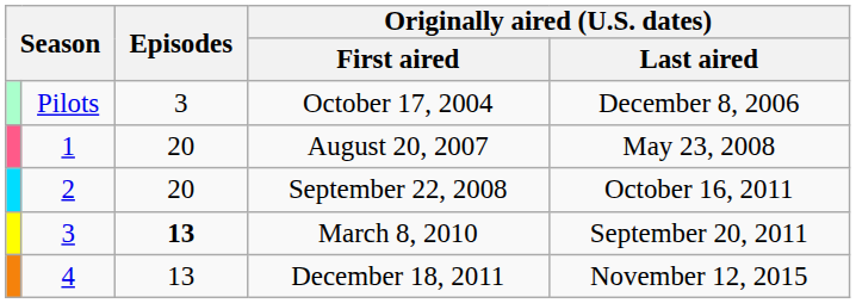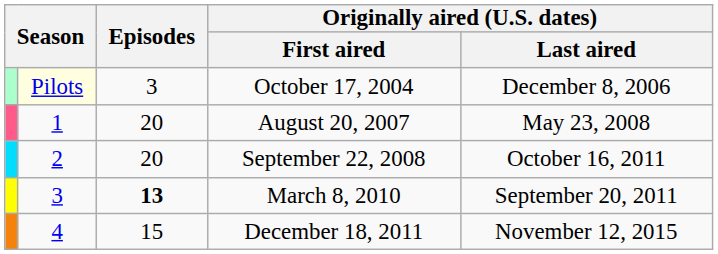 <table class="wikitable">
 <tr>
 <th style="padding:0 8px;" rowspan="2" colspan="2">Season</th>
 <th style="padding:0 8px;" rowspan="2">Episodes</th>
 <th style="padding:0 80px;" colspan="2">Originally aired (U.S. dates)</th>
 </tr>
 <tr>
 <th>First aired</th>
 <th>Last aired</th>
 </tr>
 <tr>
 <td style="background:#AFC;"></td>
-<td style="text-align:center;"><a href='#'>Pilots</a></td>
+<td style="background: lightyellow; text-align:center;"><a href='#'>Pilots</a></td>
 <td style="text-align:center;">3</td>
 <td style="text-align:center;">October 17, 2004</td>
 <td style="text-align:center;">December 8, 2006</td>
 </tr>
 <tr>
 <td style="background:#FF5A89;"></td>
 <td style="text-align:center;"><a href='#'>1</a></td>
 <td style="text-align:center;">20</td>
 <td style="text-align:center;">August 20, 2007</td>
 <td style="text-align:center;">May 23, 2008</td>
 </tr>
 <tr>
 <td style="background:#00ddff;"></td>
 <td style="text-align:center;"><a href='#'>2</a></td>
 <td style="text-align:center;">20</td>
 <td style="text-align:center;">September 22, 2008</td>
 <td style="text-align:center;">October 16, 2011</td>
 </tr>
 <tr>
 <td style="background:#ffff00;"></td>
 <td style="text-align:center;"><a href='#'>3</a></td>
 <td style="text-align:center;"><strong>13</strong></td>
 <td style="text-align:center;">March 8, 2010</td>
 <td style="text-align:center;">September 20, 2011</td>
 </tr>
 <tr>
 <td style="background:#F5820B;"></td>
 <td style="text-align:center;"><a href='#'>4</a></td>
-<td style="text-align:center;">13</td>
+<td style="text-align:center;">15</td>
 <td style="text-align:center;">December 18, 2011</td>
 <td style="text-align:center;">November 12, 2015</td>
 </tr>
 </table>
